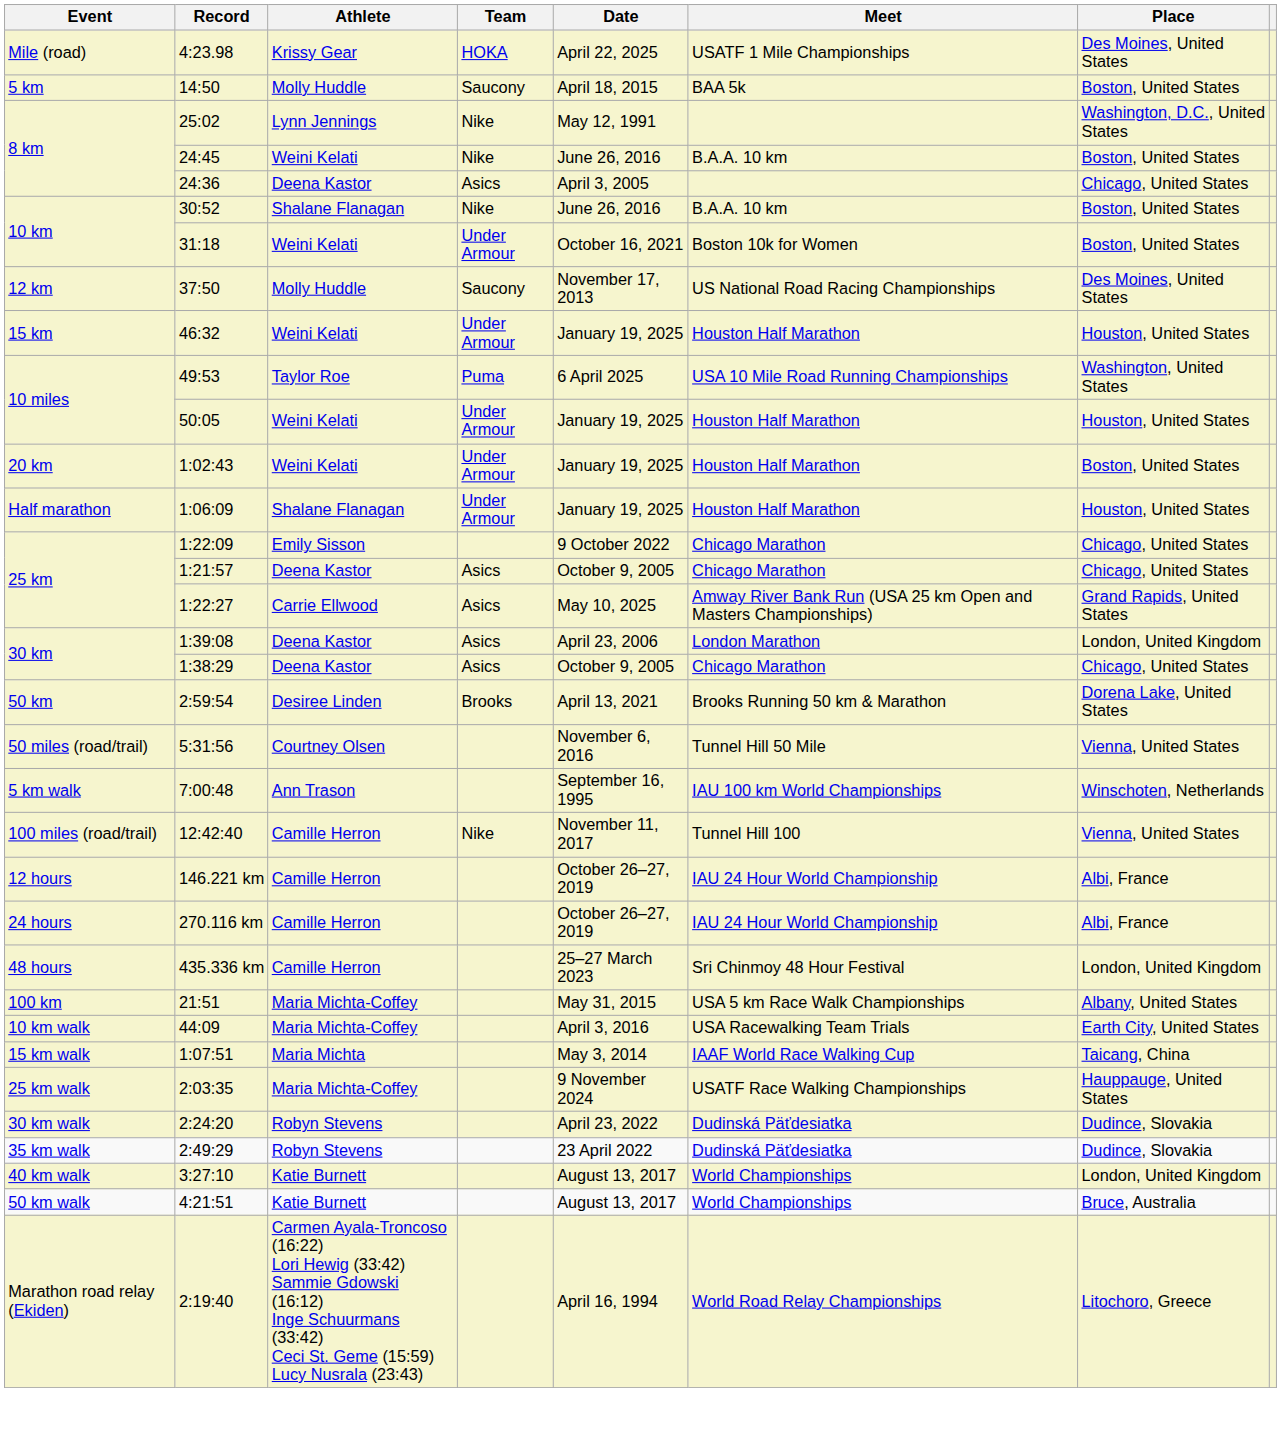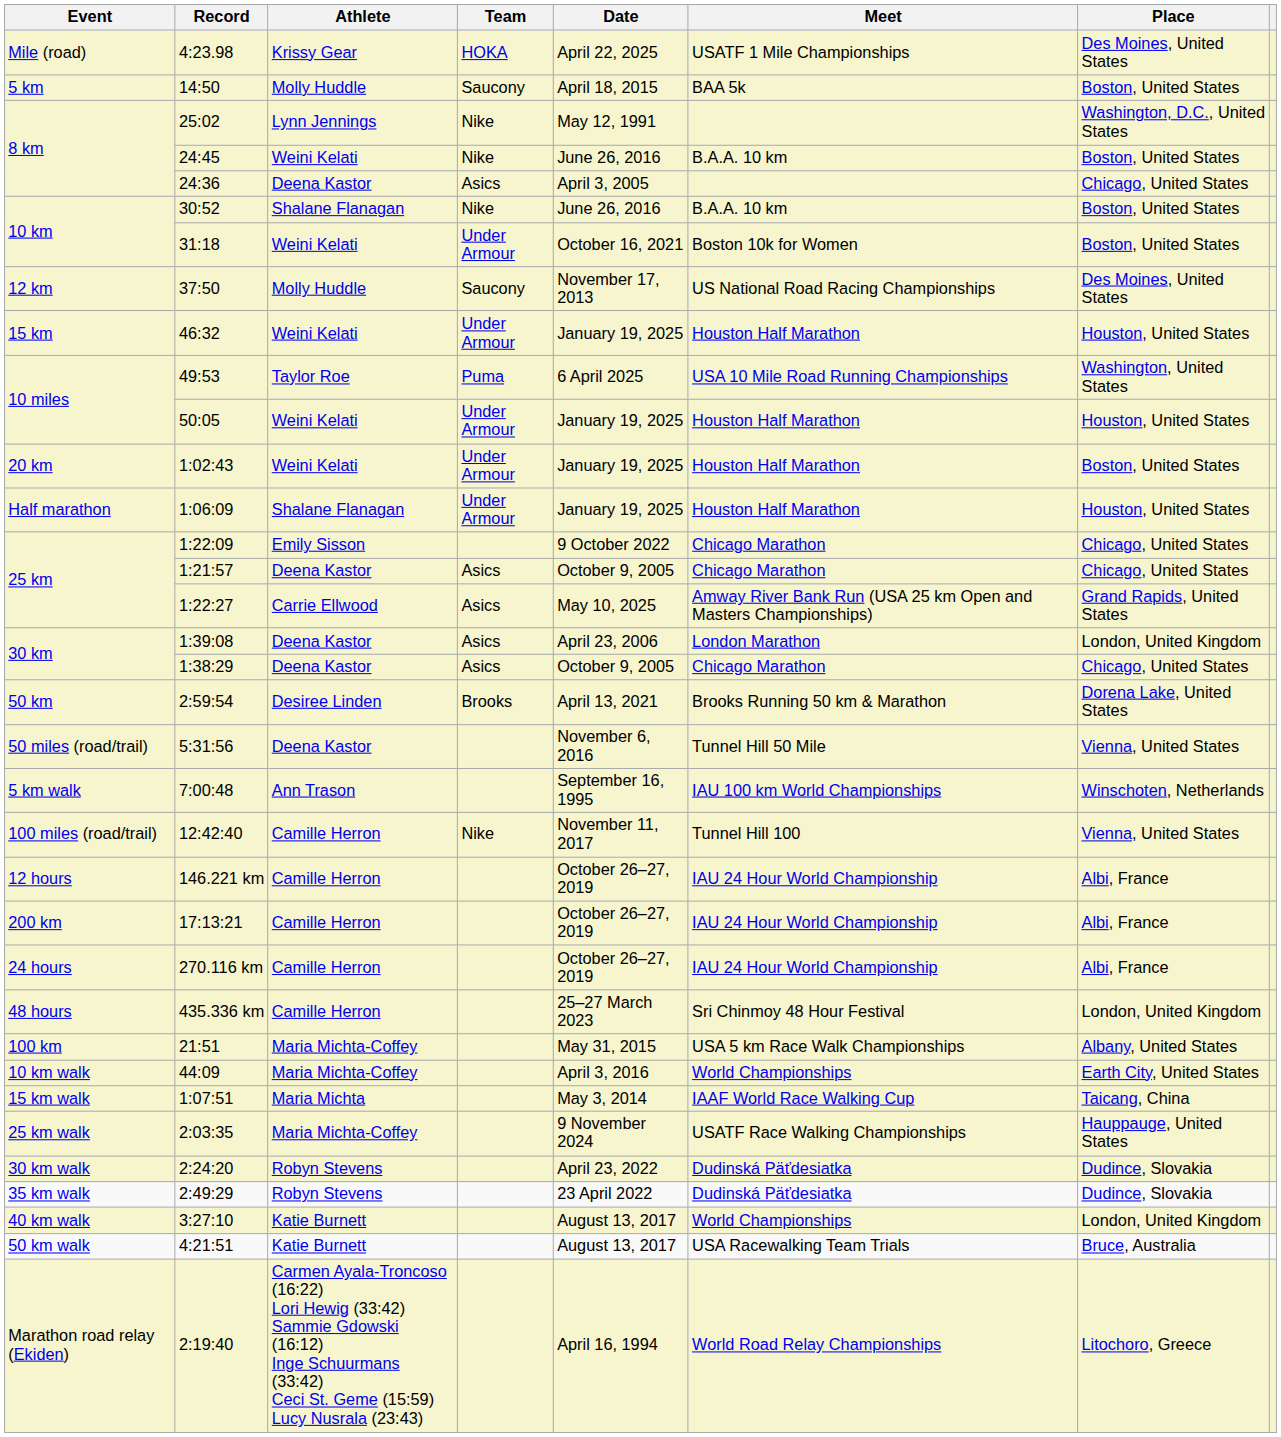 <table class="wikitable">
 <tr>
 <th>Event</th>
 <th>Record</th>
 <th>Athlete</th>
 <th>Team</th>
 <th>Date</th>
 <th>Meet</th>
 <th>Place</th>
 <th></th>
 </tr>
 <tr style="background:#f6F5CE;">
 <td><a href='#'>Mile</a> (road)</td>
 <td>4:23.98 </td>
 <td><a href='#'>Krissy Gear</a></td>
 <td><a href='#'>HOKA</a></td>
 <td>April 22, 2025</td>
 <td>USATF 1 Mile Championships</td>
 <td><a href='#'>Des Moines</a>, United States</td>
 <td></td>
 </tr>
 <tr style="background:#f6F5CE;">
 <td><a href='#'>5 km</a></td>
 <td>14:50</td>
 <td><a href='#'>Molly Huddle</a></td>
 <td>Saucony</td>
 <td>April 18, 2015</td>
 <td>BAA 5k</td>
 <td><a href='#'>Boston</a>, United States</td>
 <td></td>
 </tr>
 <tr style="background:#f6F5CE;">
 <td rowspan="3"><a href='#'>8 km</a></td>
 <td>25:02</td>
 <td><a href='#'>Lynn Jennings</a></td>
 <td>Nike</td>
 <td>May 12, 1991</td>
 <td></td>
 <td><a href='#'>Washington, D.C.</a>, United States</td>
 <td></td>
 </tr>
 <tr style="background:#f6F5CE;">
 <td>24:45 </td>
 <td><a href='#'>Weini Kelati</a></td>
 <td>Nike</td>
 <td>June 26, 2016</td>
 <td>B.A.A. 10 km</td>
 <td><a href='#'>Boston</a>, United States</td>
 <td></td>
 </tr>
 <tr style="background:#f6F5CE;">
 <td>24:36 </td>
 <td><a href='#'>Deena Kastor</a></td>
 <td>Asics</td>
 <td>April 3, 2005</td>
 <td></td>
 <td><a href='#'>Chicago</a>, United States</td>
 <td></td>
 </tr>
 <tr style="background:#f6F5CE;">
 <td rowspan=2><a href='#'>10 km</a></td>
 <td>30:52 </td>
 <td><a href='#'>Shalane Flanagan</a></td>
 <td>Nike</td>
 <td>June 26, 2016</td>
 <td>B.A.A. 10 km</td>
 <td><a href='#'>Boston</a>, United States</td>
 <td></td>
 </tr>
 <tr style="background:#f6F5CE;">
 <td>31:18 </td>
 <td><a href='#'>Weini Kelati</a></td>
 <td><a href='#'>Under Armour</a></td>
 <td>October 16, 2021</td>
 <td>Boston 10k for Women</td>
 <td><a href='#'>Boston</a>, United States</td>
 <td><br></td>
 </tr>
 <tr style="background:#f6F5CE;">
 <td><a href='#'>12 km</a></td>
 <td>37:50</td>
 <td><a href='#'>Molly Huddle</a></td>
 <td>Saucony</td>
 <td>November 17, 2013</td>
 <td>US National Road Racing Championships</td>
 <td><a href='#'>Des Moines</a>, United States</td>
 <td></td>
 </tr>
 <tr style="background:#f6F5CE;">
 <td><a href='#'>15 km</a></td>
 <td>46:32 </td>
 <td><a href='#'>Weini Kelati</a></td>
 <td><a href='#'>Under Armour</a></td>
 <td>January 19, 2025</td>
 <td><a href='#'>Houston Half Marathon</a></td>
 <td><a href='#'>Houston</a>, United States</td>
 <td></td>
 </tr>
 <tr style="background:#f6F5CE;">
 <td rowspan=2><a href='#'>10 miles</a></td>
 <td>49:53 </td>
 <td><a href='#'>Taylor Roe</a></td>
 <td><a href='#'>Puma</a></td>
 <td>6 April 2025</td>
 <td><a href='#'>USA 10 Mile Road Running Championships</a></td>
 <td><a href='#'>Washington</a>, United States</td>
 <td></td>
 </tr>
 <tr style="background:#f6F5CE;">
 <td>50:05 </td>
 <td><a href='#'>Weini Kelati</a></td>
 <td><a href='#'>Under Armour</a></td>
 <td>January 19, 2025</td>
 <td><a href='#'>Houston Half Marathon</a></td>
 <td><a href='#'>Houston</a>, United States</td>
 <td></td>
 </tr>
 <tr style="background:#f6F5CE;">
 <td><a href='#'>20 km</a></td>
 <td>1:02:43 </td>
 <td><a href='#'>Weini Kelati</a></td>
 <td><a href='#'>Under Armour</a></td>
 <td>January 19, 2025</td>
 <td><a href='#'>Houston Half Marathon</a></td>
 <td><a href='#'>Boston</a>, United States</td>
 <td></td>
 </tr>
 <tr style="background:#f6F5CE;">
 <td><a href='#'>Half marathon</a></td>
 <td>1:06:09 </td>
 <td><a href='#'>Shalane Flanagan</a></td>
 <td><a href='#'>Under Armour</a></td>
 <td>January 19, 2025</td>
 <td><a href='#'>Houston Half Marathon</a></td>
 <td><a href='#'>Houston</a>, United States</td>
 <td></td>
 </tr>
 <tr style="background:#f6F5CE;">
 <td rowspan=3><a href='#'>25 km</a></td>
 <td>1:22:09 </td>
 <td><a href='#'>Emily Sisson</a></td>
 <td></td>
 <td>9 October 2022</td>
 <td><a href='#'>Chicago Marathon</a></td>
 <td><a href='#'>Chicago</a>, United States</td>
 <td></td>
 </tr>
 <tr style="background:#f6F5CE;">
 <td>1:21:57 </td>
 <td><a href='#'>Deena Kastor</a></td>
 <td>Asics</td>
 <td>October 9, 2005</td>
 <td><a href='#'>Chicago Marathon</a></td>
 <td><a href='#'>Chicago</a>, United States</td>
 <td></td>
 </tr>
 <tr style="background:#f6F5CE;">
 <td>1:22:27 </td>
 <td><a href='#'>Carrie Ellwood</a></td>
 <td>Asics</td>
 <td>May 10, 2025</td>
 <td><a href='#'>Amway River Bank Run</a> (USA 25 km Open and Masters Championships)</td>
 <td><a href='#'>Grand Rapids</a>, United States</td>
 <td></td>
 </tr>
 <tr style="background:#f6F5CE;">
 <td rowspan="2"><a href='#'>30 km</a></td>
 <td>1:39:08 </td>
 <td><a href='#'>Deena Kastor</a></td>
 <td>Asics</td>
 <td>April 23, 2006</td>
 <td><a href='#'>London Marathon</a></td>
 <td>London, United Kingdom</td>
 <td></td>
 </tr>
 <tr style="background:#f6F5CE;">
 <td>1:38:29 </td>
 <td><a href='#'>Deena Kastor</a></td>
 <td>Asics</td>
 <td>October 9, 2005</td>
 <td><a href='#'>Chicago Marathon</a></td>
 <td><a href='#'>Chicago</a>, United States</td>
 <td></td>
 </tr>
 <tr style="background:#f6F5CE;">
 <td><a href='#'>50 km</a></td>
 <td>2:59:54 </td>
 <td><a href='#'>Desiree Linden</a></td>
 <td>Brooks</td>
 <td>April 13, 2021</td>
 <td>Brooks Running 50 km & Marathon</td>
 <td><a href='#'>Dorena Lake</a>, United States</td>
 <td></td>
 </tr>
 <tr style="background:#f6F5CE;">
 <td><a href='#'>50 miles</a> (road/trail)</td>
 <td>5:31:56</td>
-<td><a href='#'>Courtney Olsen</a></td>
+<td><a href='#'>Deena Kastor</a></td>
 <td></td>
 <td>November 6, 2016</td>
 <td>Tunnel Hill 50 Mile</td>
 <td><a href='#'>Vienna</a>, United States</td>
 <td></td>
 </tr>
 <tr style="background:#f6F5CE;">
 <td><a href='#'>5 km walk</a></td>
 <td>7:00:48</td>
 <td><a href='#'>Ann Trason</a></td>
 <td></td>
 <td>September 16, 1995</td>
 <td><a href='#'>IAU 100 km World Championships</a></td>
 <td><a href='#'>Winschoten</a>, Netherlands</td>
 <td></td>
 </tr>
 <tr style="background:#f6F5CE;">
 <td><a href='#'>100 miles</a> (road/trail)</td>
 <td>12:42:40</td>
 <td><a href='#'>Camille Herron</a></td>
 <td>Nike</td>
 <td>November 11, 2017</td>
 <td>Tunnel Hill 100</td>
 <td><a href='#'>Vienna</a>, United States</td>
 <td></td>
 </tr>
 <tr style="background:#f6F5CE;">
 <td><a href='#'>12 hours</a></td>
 <td>146.221 km</td>
+<td><a href='#'>Camille Herron</a></td>
+<td></td>
+<td>October 26–27, 2019</td>
+<td><a href='#'>IAU 24 Hour World Championship</a></td>
+<td><a href='#'>Albi</a>, France</td>
+<td></td>
+</tr>
+<tr style="background:#f6F5CE;">
+<td><a href='#'>200 km</a></td>
+<td>17:13:21</td>
 <td><a href='#'>Camille Herron</a></td>
 <td></td>
 <td>October 26–27, 2019</td>
 <td><a href='#'>IAU 24 Hour World Championship</a></td>
 <td><a href='#'>Albi</a>, France</td>
 <td></td>
 </tr>
 <tr style="background:#f6F5CE;">
 <td><a href='#'>24 hours</a></td>
 <td>270.116 km</td>
 <td><a href='#'>Camille Herron</a></td>
 <td></td>
 <td>October 26–27, 2019</td>
 <td><a href='#'>IAU 24 Hour World Championship</a></td>
 <td><a href='#'>Albi</a>, France</td>
 <td></td>
 </tr>
 <tr style="background:#f6F5CE;">
 <td><a href='#'>48 hours</a></td>
 <td>435.336 km</td>
 <td><a href='#'>Camille Herron</a></td>
 <td></td>
 <td>25–27 March 2023</td>
 <td>Sri Chinmoy 48 Hour Festival</td>
 <td>London, United Kingdom</td>
 <td></td>
 </tr>
 <tr style="background:#f6F5CE;">
 <td><a href='#'>100 km</a></td>
 <td>21:51</td>
 <td><a href='#'>Maria Michta-Coffey</a></td>
 <td></td>
 <td>May 31, 2015</td>
 <td>USA 5 km Race Walk Championships</td>
 <td><a href='#'>Albany</a>, United States</td>
 <td></td>
 </tr>
 <tr style="background:#f6F5CE;">
 <td><a href='#'>10 km walk</a></td>
 <td>44:09</td>
 <td><a href='#'>Maria Michta-Coffey</a></td>
 <td></td>
 <td>April 3, 2016</td>
-<td>USA Racewalking Team Trials</td>
+<td><a href='#'>World Championships</a></td>
 <td><a href='#'>Earth City</a>, United States</td>
 <td></td>
 </tr>
 <tr style="background:#f6F5CE;">
 <td><a href='#'>15 km walk</a></td>
 <td>1:07:51</td>
 <td><a href='#'>Maria Michta</a></td>
 <td></td>
 <td>May 3, 2014</td>
 <td><a href='#'>IAAF World Race Walking Cup</a></td>
 <td><a href='#'>Taicang</a>, China</td>
 <td></td>
 </tr>
 <tr style="background:#f6F5CE;">
 <td><a href='#'>25 km walk</a></td>
 <td>2:03:35</td>
 <td><a href='#'>Maria Michta-Coffey</a></td>
 <td></td>
 <td>9 November 2024</td>
 <td>USATF Race Walking Championships</td>
 <td><a href='#'>Hauppauge</a>, United States</td>
 <td></td>
 </tr>
 <tr style="background:#f6F5CE;">
 <td><a href='#'>30 km walk</a></td>
 <td>2:24:20</td>
 <td><a href='#'>Robyn Stevens</a></td>
 <td></td>
 <td>April 23, 2022</td>
 <td><a href='#'>Dudinská Päťdesiatka</a></td>
 <td><a href='#'>Dudince</a>, Slovakia</td>
 <td></td>
 </tr>
 <tr>
 <td><a href='#'>35 km walk</a></td>
 <td>2:49:29</td>
 <td><a href='#'>Robyn Stevens</a></td>
 <td></td>
 <td>23 April 2022</td>
 <td><a href='#'>Dudinská Päťdesiatka</a></td>
 <td><a href='#'>Dudince</a>, Slovakia</td>
 <td></td>
 </tr>
 <tr style="background:#f6F5CE;">
 <td><a href='#'>40 km walk</a></td>
 <td>3:27:10</td>
 <td><a href='#'>Katie Burnett</a></td>
 <td></td>
 <td>August 13, 2017</td>
 <td><a href='#'>World Championships</a></td>
 <td>London, United Kingdom</td>
 <td></td>
 </tr>
 <tr>
 <td><a href='#'>50 km walk</a></td>
 <td>4:21:51</td>
 <td><a href='#'>Katie Burnett</a></td>
 <td></td>
 <td>August 13, 2017</td>
-<td><a href='#'>World Championships</a></td>
+<td>USA Racewalking Team Trials</td>
 <td><a href='#'>Bruce</a>, Australia</td>
 <td></td>
 </tr>
 <tr style="background:#f6F5CE;">
 <td>Marathon road relay (<a href='#'>Ekiden</a>)</td>
 <td>2:19:40</td>
 <td><a href='#'>Carmen Ayala-Troncoso</a> (16:22)<br><a href='#'>Lori Hewig</a> (33:42)<br><a href='#'>Sammie Gdowski</a> (16:12)<br><a href='#'>Inge Schuurmans</a> (33:42)<br><a href='#'>Ceci St. Geme</a> (15:59)<br><a href='#'>Lucy Nusrala</a> (23:43)</td>
 <td></td>
 <td>April 16, 1994</td>
 <td><a href='#'>World Road Relay Championships</a></td>
 <td><a href='#'>Litochoro</a>, Greece</td>
 <td></td>
 </tr>
 </table>
